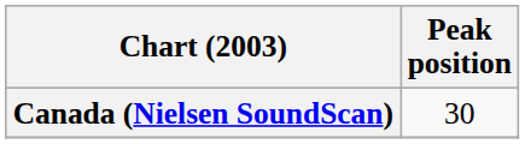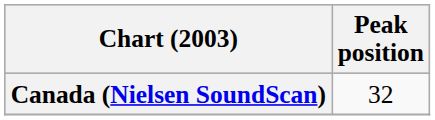 <table class="wikitable sortable plainrowheaders" style="text-align:center">
 <tr>
 <th>Chart (2003)</th>
 <th>Peak<br>position</th>
 </tr>
 <tr>
 <th scope="row">Canada (<a href='#'>Nielsen SoundScan</a>)</th>
-<td>30</td>
+<td>32</td>
 </tr>
 <tr>
 </tr>
 <tr>
 </tr>
 <tr>
 </tr>
 <tr>
 </tr>
 <tr>
 </tr>
 <tr>
 </tr>
 <tr>
 </tr>
 </table>
